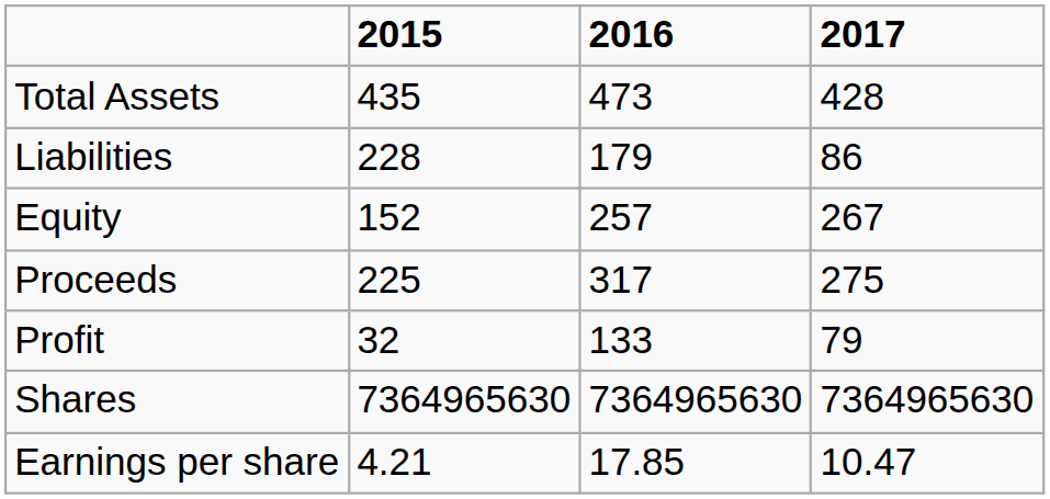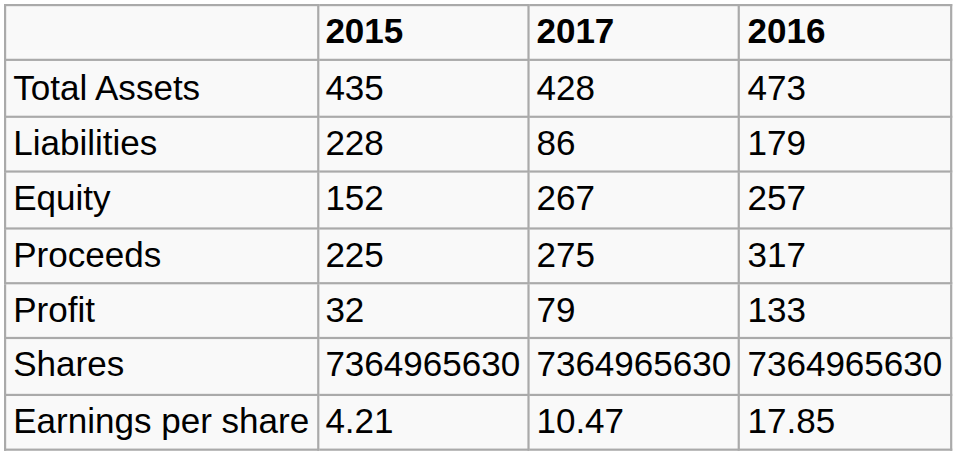 <table class="wikitable">
 <tr>
 <td></td>
 <td><strong>2015</strong></td>
+<td><strong>2017</strong></td>
 <td><strong>2016</strong></td>
-<td><strong>2017</strong></td>
 </tr>
 <tr>
 <td>Total Assets</td>
 <td>435</td>
+<td>428</td>
 <td>473</td>
-<td>428</td>
 </tr>
 <tr>
 <td>Liabilities</td>
 <td>228</td>
+<td>86</td>
 <td>179</td>
-<td>86</td>
 </tr>
 <tr>
 <td>Equity</td>
 <td>152</td>
+<td>267</td>
 <td>257</td>
-<td>267</td>
 </tr>
 <tr>
 <td>Proceeds</td>
 <td>225</td>
+<td>275</td>
 <td>317</td>
-<td>275</td>
 </tr>
 <tr>
 <td>Profit</td>
 <td>32</td>
+<td>79</td>
 <td>133</td>
-<td>79</td>
 </tr>
 <tr>
 <td>Shares</td>
 <td>7364965630</td>
 <td>7364965630</td>
 <td>7364965630</td>
 </tr>
 <tr>
 <td>Earnings  per share</td>
 <td>4.21</td>
+<td>10.47</td>
 <td>17.85</td>
-<td>10.47</td>
 </tr>
 </table>
